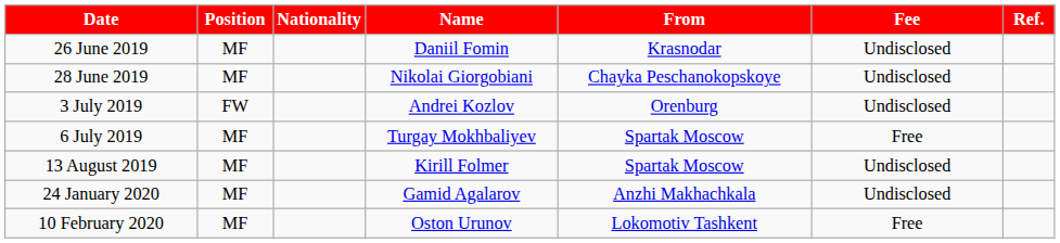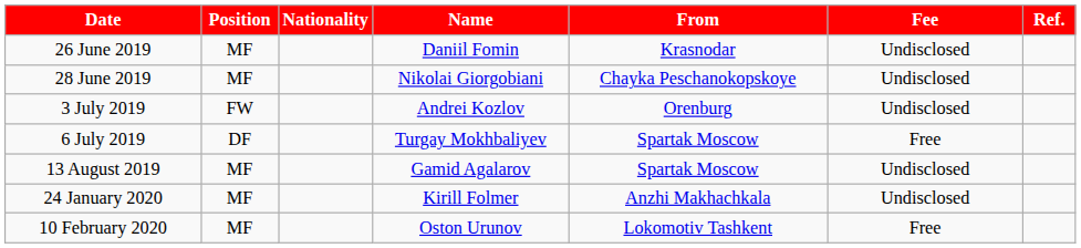 <table class="wikitable"  style="text-align:center; font-size:90%; ">
 <tr>
 <th style="background:#FF0000; color:white; width:150px;">Date</th>
 <th style="background:#FF0000; color:white; width:55px;">Position</th>
 <th style="background:#FF0000; color:white; width:505x;">Nationality</th>
 <th style="background:#FF0000; color:white; width:150px;">Name</th>
 <th style="background:#FF0000; color:white; width:200px;">From</th>
 <th style="background:#FF0000; color:white; width:150px;">Fee</th>
 <th style="background:#FF0000; color:white; width:35px;">Ref.</th>
 </tr>
 <tr>
 <td>26 June 2019</td>
 <td>MF</td>
 <td></td>
 <td><a href='#'>Daniil Fomin</a></td>
 <td><a href='#'>Krasnodar</a></td>
 <td>Undisclosed</td>
 <td></td>
 </tr>
 <tr>
 <td>28 June 2019</td>
 <td>MF</td>
 <td></td>
 <td><a href='#'>Nikolai Giorgobiani</a></td>
 <td><a href='#'>Chayka Peschanokopskoye</a></td>
 <td>Undisclosed</td>
 <td></td>
 </tr>
 <tr>
 <td>3 July 2019</td>
 <td>FW</td>
 <td></td>
 <td><a href='#'>Andrei Kozlov</a></td>
 <td><a href='#'>Orenburg</a></td>
 <td>Undisclosed</td>
 <td></td>
 </tr>
 <tr>
 <td>6 July 2019</td>
-<td>MF</td>
+<td>DF</td>
 <td></td>
 <td><a href='#'>Turgay Mokhbaliyev</a></td>
 <td><a href='#'>Spartak Moscow</a></td>
 <td>Free</td>
 <td></td>
 </tr>
 <tr>
 <td>13 August 2019</td>
 <td>MF</td>
 <td></td>
-<td><a href='#'>Kirill Folmer</a></td>
+<td><a href='#'>Gamid Agalarov</a></td>
 <td><a href='#'>Spartak Moscow</a></td>
 <td>Undisclosed</td>
 <td></td>
 </tr>
 <tr>
 <td>24 January 2020</td>
 <td>MF</td>
 <td></td>
-<td><a href='#'>Gamid Agalarov</a></td>
+<td><a href='#'>Kirill Folmer</a></td>
 <td><a href='#'>Anzhi Makhachkala</a></td>
 <td>Undisclosed</td>
 <td></td>
 </tr>
 <tr>
 <td>10 February 2020</td>
 <td>MF</td>
 <td></td>
 <td><a href='#'>Oston Urunov</a></td>
 <td><a href='#'>Lokomotiv Tashkent</a></td>
 <td>Free</td>
 <td></td>
 </tr>
 </table>
